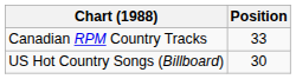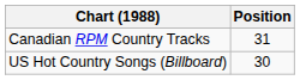 <table class="wikitable">
 <tr>
 <th>Chart (1988)</th>
 <th>Position</th>
 </tr>
 <tr>
 <td align="left">Canadian <em><a href='#'>RPM</a></em> Country Tracks</td>
-<td align="center">33</td>
+<td align="center">31</td>
 </tr>
 <tr>
 <td>US Hot Country Songs (<em>Billboard</em>)</td>
 <td align="center">30</td>
 </tr>
 </table>
